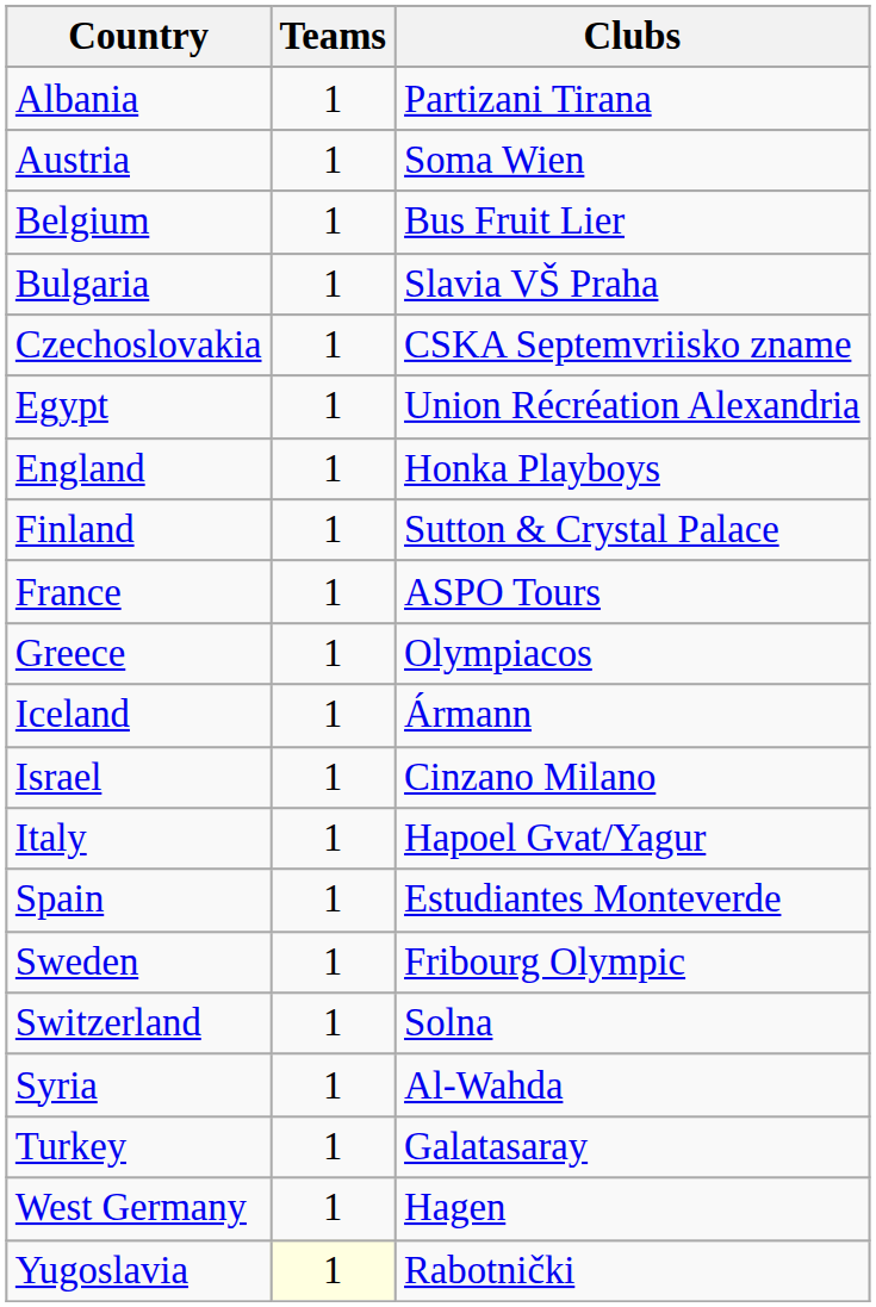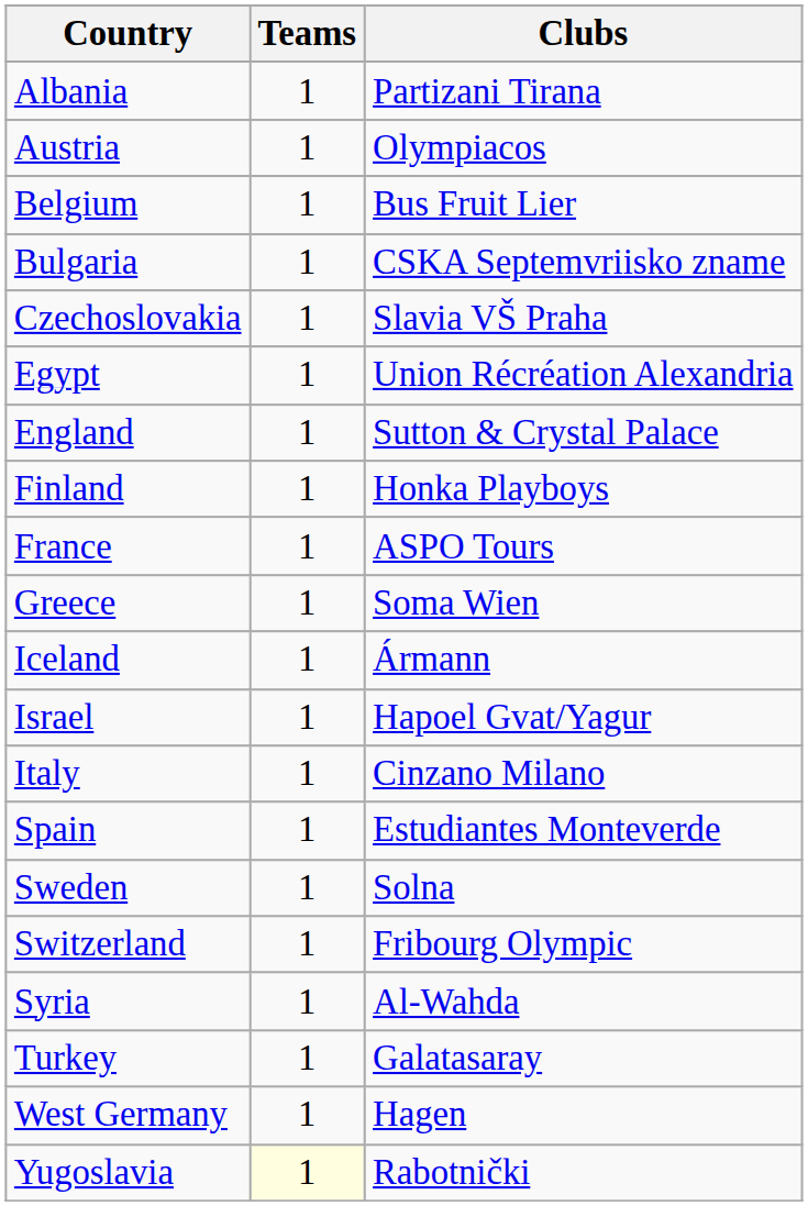 <table class="wikitable" style="margin-left:0.5em;">
 <tr>
 <th>Country</th>
 <th>Teams</th>
 <th colspan=5>Clubs</th>
 </tr>
 <tr>
 <td> <a href='#'>Albania</a></td>
 <td align=center>1</td>
 <td><a href='#'>Partizani Tirana</a></td>
 </tr>
 <tr>
 <td> <a href='#'>Austria</a></td>
 <td align=center>1</td>
-<td><a href='#'>Soma Wien</a></td>
+<td><a href='#'>Olympiacos</a></td>
 </tr>
 <tr>
 <td> <a href='#'>Belgium</a></td>
 <td align=center>1</td>
 <td><a href='#'>Bus Fruit Lier</a></td>
 </tr>
 <tr>
 <td> <a href='#'>Bulgaria</a></td>
 <td align=center>1</td>
-<td><a href='#'>Slavia VŠ Praha</a></td>
+<td><a href='#'>CSKA Septemvriisko zname</a></td>
 </tr>
 <tr>
 <td> <a href='#'>Czechoslovakia</a></td>
 <td align=center>1</td>
-<td><a href='#'>CSKA Septemvriisko zname</a></td>
+<td><a href='#'>Slavia VŠ Praha</a></td>
 </tr>
 <tr>
 <td> <a href='#'>Egypt</a></td>
 <td align=center>1</td>
 <td><a href='#'>Union Récréation Alexandria</a></td>
 </tr>
 <tr>
 <td> <a href='#'>England</a></td>
 <td align=center>1</td>
-<td><a href='#'>Honka Playboys</a></td>
+<td><a href='#'>Sutton & Crystal Palace</a></td>
 </tr>
 <tr>
 <td> <a href='#'>Finland</a></td>
 <td align=center>1</td>
-<td><a href='#'>Sutton & Crystal Palace</a></td>
+<td><a href='#'>Honka Playboys</a></td>
 </tr>
 <tr>
 <td> <a href='#'>France</a></td>
 <td align=center>1</td>
 <td><a href='#'>ASPO Tours</a></td>
 </tr>
 <tr>
 <td> <a href='#'>Greece</a></td>
 <td align=center>1</td>
-<td><a href='#'>Olympiacos</a></td>
+<td><a href='#'>Soma Wien</a></td>
 </tr>
 <tr>
 <td> <a href='#'>Iceland</a></td>
 <td align=center>1</td>
 <td><a href='#'>Ármann</a></td>
 </tr>
 <tr>
 <td> <a href='#'>Israel</a></td>
 <td align=center>1</td>
-<td><a href='#'>Cinzano Milano</a></td>
+<td><a href='#'>Hapoel Gvat/Yagur</a></td>
 </tr>
 <tr>
 <td> <a href='#'>Italy</a></td>
 <td align=center>1</td>
-<td><a href='#'>Hapoel Gvat/Yagur</a></td>
+<td><a href='#'>Cinzano Milano</a></td>
 </tr>
 <tr>
 <td> <a href='#'>Spain</a></td>
 <td align=center>1</td>
 <td><a href='#'>Estudiantes Monteverde</a></td>
 </tr>
 <tr>
 <td> <a href='#'>Sweden</a></td>
 <td align=center>1</td>
-<td><a href='#'>Fribourg Olympic</a></td>
+<td><a href='#'>Solna</a></td>
 </tr>
 <tr>
 <td> <a href='#'>Switzerland</a></td>
 <td align=center>1</td>
-<td><a href='#'>Solna</a></td>
+<td><a href='#'>Fribourg Olympic</a></td>
 </tr>
 <tr>
 <td> <a href='#'>Syria</a></td>
 <td align=center>1</td>
 <td><a href='#'>Al-Wahda</a></td>
 </tr>
 <tr>
 <td> <a href='#'>Turkey</a></td>
 <td align=center>1</td>
 <td><a href='#'>Galatasaray</a></td>
 </tr>
 <tr>
 <td> <a href='#'>West Germany</a></td>
 <td align=center>1</td>
 <td><a href='#'>Hagen</a></td>
 </tr>
 <tr>
 <td> <a href='#'>Yugoslavia</a></td>
 <td align=center style="background: lightyellow;">1</td>
 <td><a href='#'>Rabotnički</a></td>
 </tr>
 </table>
